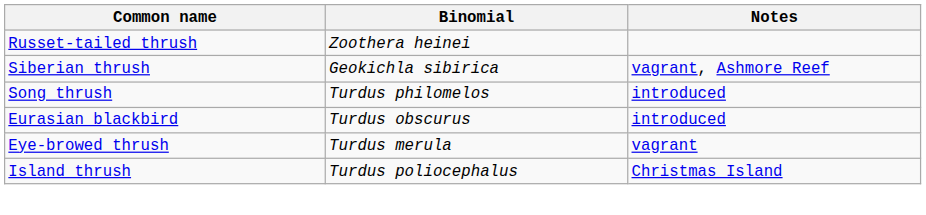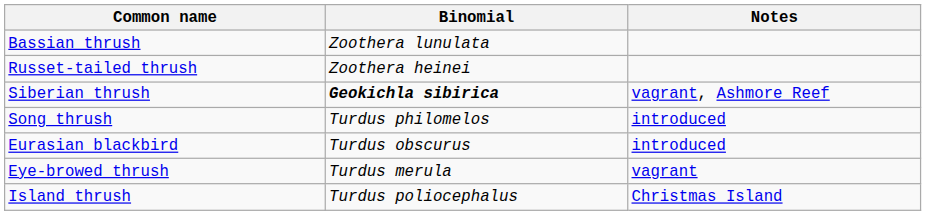 <table style="width:60%;" class="wikitable">
 <tr>
 <th width=35%>Common name</th>
 <th width=33%>Binomial</th>
 <th width=32%>Notes</th>
+</tr>
+<tr>
+<td><a href='#'>Bassian thrush</a></td>
+<td><em>Zoothera lunulata</em></td>
+<td></td>
 </tr>
 <tr>
 <td><a href='#'>Russet-tailed thrush</a></td>
 <td><em>Zoothera heinei</em></td>
 <td></td>
 </tr>
 <tr>
 <td><a href='#'>Siberian thrush</a></td>
-<td><em>Geokichla sibirica</em></td>
+<td><strong><em>Geokichla sibirica</em></strong></td>
 <td><a href='#'>vagrant</a>, <a href='#'>Ashmore Reef</a></td>
 </tr>
 <tr>
 <td><a href='#'>Song thrush</a></td>
 <td><em>Turdus philomelos</em></td>
 <td><a href='#'>introduced</a></td>
 </tr>
 <tr>
 <td><a href='#'>Eurasian blackbird</a></td>
 <td><em>Turdus obscurus</em></td>
 <td><a href='#'>introduced</a></td>
 </tr>
 <tr>
 <td><a href='#'>Eye-browed thrush</a></td>
 <td><em>Turdus merula</em></td>
 <td><a href='#'>vagrant</a></td>
 </tr>
 <tr>
 <td><a href='#'>Island thrush</a></td>
 <td><em>Turdus poliocephalus</em></td>
 <td><a href='#'>Christmas Island</a></td>
 </tr>
 </table>
